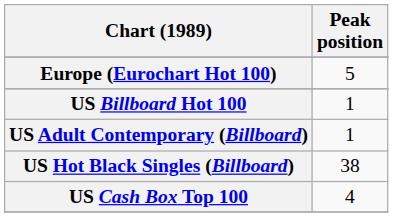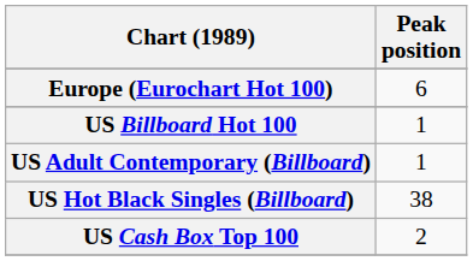 <table class="wikitable sortable plainrowheaders" style="text-align:center">
 <tr>
 <th scope="col">Chart (1989)</th>
 <th scope="col">Peak<br>position</th>
 </tr>
 <tr>
 </tr>
 <tr>
 </tr>
 <tr>
 </tr>
 <tr>
 </tr>
 <tr>
 </tr>
 <tr>
 <th scope="row">Europe (<a href='#'>Eurochart Hot 100</a>)</th>
-<td>5</td>
+<td>6</td>
 </tr>
 <tr>
 </tr>
 <tr>
 </tr>
 <tr>
 </tr>
 <tr>
 </tr>
 <tr>
 </tr>
 <tr>
 </tr>
 <tr>
 </tr>
 <tr>
 </tr>
 <tr>
 </tr>
 <tr>
 <th scope="row">US <a href='#'><em>Billboard</em> Hot 100</a></th>
 <td>1</td>
 </tr>
 <tr>
 <th scope="row">US <a href='#'>Adult Contemporary</a> (<em><a href='#'>Billboard</a></em>)</th>
 <td>1</td>
 </tr>
 <tr>
 <th scope="row">US <a href='#'>Hot Black Singles</a> (<em><a href='#'>Billboard</a></em>)</th>
 <td>38</td>
 </tr>
 <tr>
 <th scope="row">US <a href='#'><em>Cash Box</em> Top 100</a></th>
-<td>4</td>
+<td>2</td>
 </tr>
 <tr>
 </tr>
 </table>
